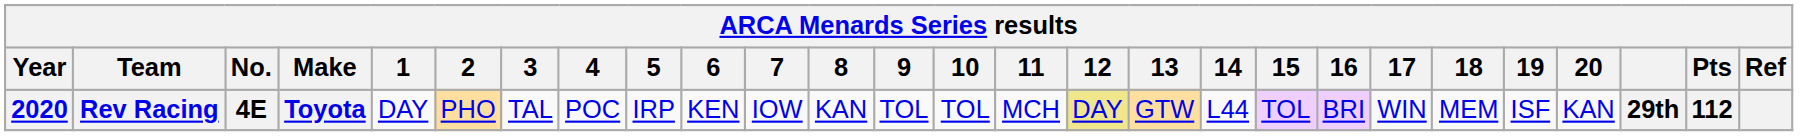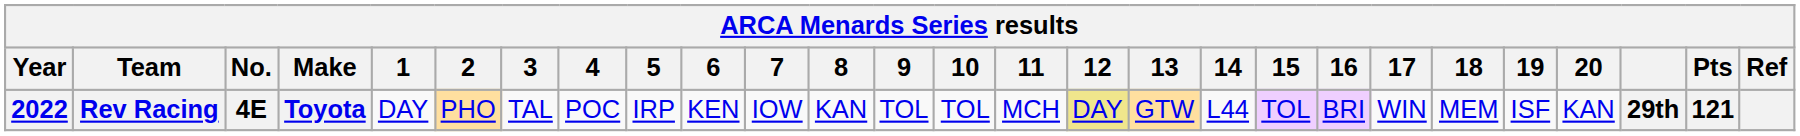 <table class="wikitable" style="text-align:center; font-size:75%">
 <tr>
 <th colspan="32"><a href='#'>ARCA Menards Series</a> results</th>
 </tr>
 <tr>
 <th>Year</th>
 <th>Team</th>
 <th>No.</th>
 <th>Make</th>
 <th>1</th>
 <th>2</th>
 <th>3</th>
 <th>4</th>
 <th>5</th>
 <th>6</th>
 <th>7</th>
 <th>8</th>
 <th>9</th>
 <th>10</th>
 <th>11</th>
 <th>12</th>
 <th>13</th>
 <th>14</th>
 <th>15</th>
 <th>16</th>
 <th>17</th>
 <th>18</th>
 <th>19</th>
 <th>20</th>
 <th></th>
 <th>Pts</th>
 <th>Ref</th>
 </tr>
 <tr>
-<th><a href='#'>2020</a></th>
+<th><a href='#'>2022</a></th>
 <th nowrap><a href='#'>Rev Racing</a></th>
 <th>4E</th>
 <th><a href='#'>Toyota</a></th>
 <td><a href='#'>DAY</a></td>
 <td style="background-color:#FFDF9F"><a href='#'>PHO</a><br></td>
 <td><a href='#'>TAL</a></td>
 <td><a href='#'>POC</a></td>
 <td><a href='#'>IRP</a></td>
 <td><a href='#'>KEN</a></td>
 <td><a href='#'>IOW</a></td>
 <td><a href='#'>KAN</a></td>
 <td><a href='#'>TOL</a></td>
 <td><a href='#'>TOL</a></td>
 <td><a href='#'>MCH</a></td>
 <td style="background: khaki;"><a href='#'>DAY</a></td>
 <td style="background-color:#FFDF9F"><a href='#'>GTW</a><br></td>
 <td><a href='#'>L44</a></td>
 <td style="background-color:#EFCFFF"><a href='#'>TOL</a><br></td>
 <td style="background-color:#EFCFFF"><a href='#'>BRI</a><br></td>
 <td><a href='#'>WIN</a></td>
 <td><a href='#'>MEM</a></td>
 <td><a href='#'>ISF</a></td>
 <td><a href='#'>KAN</a></td>
 <th>29th</th>
-<th>112</th>
+<th>121</th>
 <th></th>
 </tr>
 </table>
